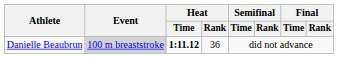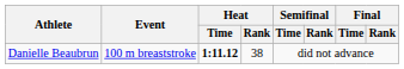 <table class=wikitable style="font-size:90%">
 <tr>
 <th rowspan="2">Athlete</th>
 <th rowspan="2">Event</th>
 <th colspan="2">Heat</th>
 <th colspan="2">Semifinal</th>
 <th colspan="2">Final</th>
 </tr>
 <tr style="font-size:95%">
 <th>Time</th>
 <th>Rank</th>
 <th>Time</th>
 <th>Rank</th>
 <th>Time</th>
 <th>Rank</th>
 </tr>
 <tr align=center>
 <td align=left><a href='#'>Danielle Beaubrun</a></td>
-<td align=left style="background: lightgrey;"><a href='#'>100 m breaststroke</a></td>
+<td align=left><a href='#'>100 m breaststroke</a></td>
 <td><strong>1:11.12</strong></td>
-<td>36</td>
+<td>38</td>
 <td colspan=4>did not advance</td>
 </tr>
 </table>
